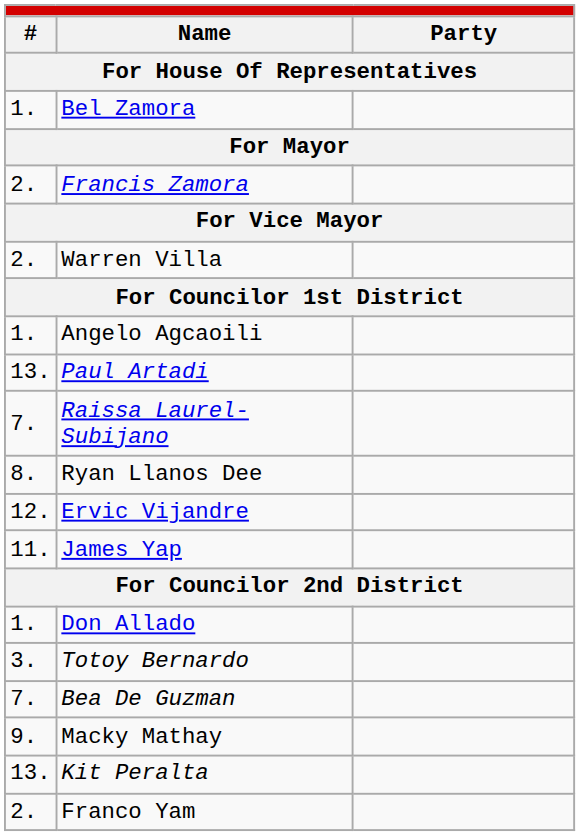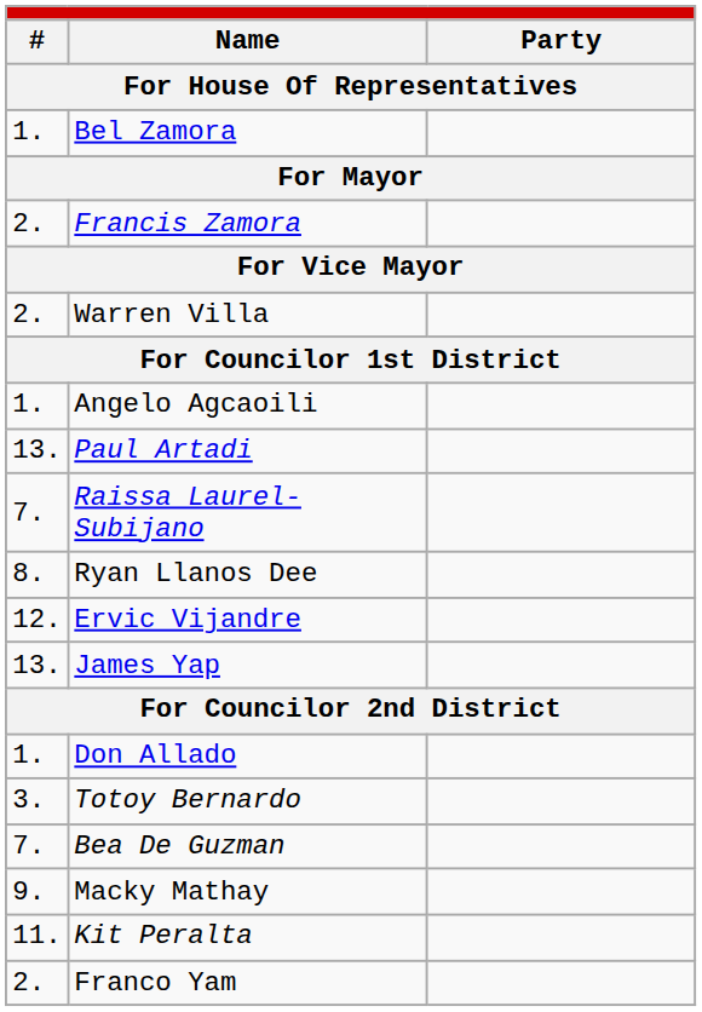 <table class=wikitable style="font-size:90%">
 <tr>
 <td colspan=4 bgcolor=D30000></td>
 </tr>
 <tr>
 <th>#</th>
 <th width=150px>Name</th>
 <th colspan=2 width=110px>Party</th>
 </tr>
 <tr>
 <th colspan=5>For House Of Representatives</th>
 </tr>
 <tr>
 <td>1.</td>
 <td><a href='#'>Bel Zamora</a></td>
 <td></td>
 </tr>
 <tr>
 <th colspan=5>For Mayor</th>
 </tr>
 <tr>
 <td>2.</td>
 <td><em><a href='#'>Francis Zamora</a></em></td>
 <td></td>
 </tr>
 <tr>
 <th colspan=5>For Vice Mayor</th>
 </tr>
 <tr>
 <td>2.</td>
 <td>Warren Villa</td>
 <td></td>
 </tr>
 <tr>
 <th colspan=5>For Councilor 1st District</th>
 </tr>
 <tr>
 <td>1.</td>
 <td>Angelo Agcaoili</td>
 <td></td>
 </tr>
 <tr>
 <td>13.</td>
 <td><em><a href='#'>Paul Artadi</a></em></td>
 <td></td>
 </tr>
 <tr>
 <td>7.</td>
 <td><em><a href='#'>Raissa Laurel-Subijano</a></em></td>
 <td></td>
 </tr>
 <tr>
 <td>8.</td>
 <td>Ryan Llanos Dee</td>
 <td></td>
 </tr>
 <tr>
 <td>12.</td>
 <td><a href='#'>Ervic Vijandre</a></td>
 <td></td>
 </tr>
 <tr>
-<td>11.</td>
+<td>13.</td>
 <td><a href='#'>James Yap</a></td>
 <td></td>
 </tr>
 <tr>
 <th colspan=5>For Councilor 2nd District</th>
 </tr>
 <tr>
 <td>1.</td>
 <td><a href='#'>Don Allado</a></td>
 <td></td>
 </tr>
 <tr>
 <td>3.</td>
 <td><em>Totoy Bernardo</em></td>
 <td></td>
 </tr>
 <tr>
 <td>7.</td>
 <td><em>Bea De Guzman</em></td>
 <td></td>
 </tr>
 <tr>
 <td>9.</td>
 <td>Macky Mathay</td>
 <td></td>
 </tr>
 <tr>
-<td>13.</td>
+<td>11.</td>
 <td><em>Kit Peralta</em></td>
 <td></td>
 </tr>
 <tr>
 <td>2.</td>
 <td>Franco Yam</td>
 <td></td>
 </tr>
 </table>
